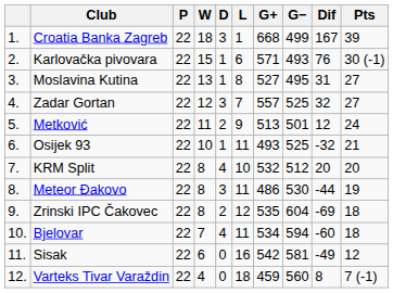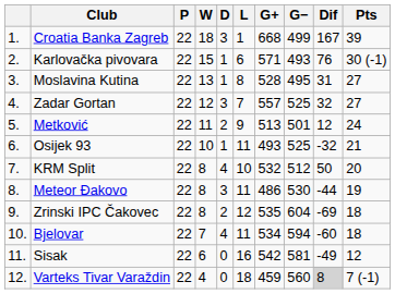 <table class="wikitable sortable">
 <tr>
 <th></th>
 <th>Club</th>
 <th>P</th>
 <th>W</th>
 <th>D</th>
 <th>L</th>
 <th>G+</th>
 <th>G−</th>
 <th>Dif</th>
 <th>Pts</th>
 </tr>
 <tr>
 <td>1.</td>
 <td><a href='#'>Croatia Banka Zagreb</a></td>
 <td>22</td>
 <td>18</td>
 <td>3</td>
 <td>1</td>
 <td>668</td>
 <td>499</td>
 <td>167</td>
 <td>39</td>
 </tr>
 <tr>
 <td>2.</td>
 <td>Karlovačka pivovara</td>
 <td>22</td>
 <td>15</td>
 <td>1</td>
 <td>6</td>
 <td>571</td>
 <td>493</td>
 <td>76</td>
 <td>30 (-1)</td>
 </tr>
 <tr>
 <td>3.</td>
 <td>Moslavina Kutina</td>
 <td>22</td>
 <td>13</td>
 <td>1</td>
 <td>8</td>
-<td>527</td>
+<td>528</td>
 <td>495</td>
 <td>31</td>
 <td>27</td>
 </tr>
 <tr>
 <td>4.</td>
 <td>Zadar Gortan</td>
 <td>22</td>
 <td>12</td>
 <td>3</td>
 <td>7</td>
 <td>557</td>
 <td>525</td>
 <td>32</td>
 <td>27</td>
 </tr>
 <tr>
 <td>5.</td>
 <td><a href='#'>Metković</a></td>
 <td>22</td>
 <td>11</td>
 <td>2</td>
 <td>9</td>
 <td>513</td>
 <td>501</td>
 <td>12</td>
 <td>24</td>
 </tr>
 <tr>
 <td>6.</td>
 <td>Osijek 93</td>
 <td>22</td>
 <td>10</td>
 <td>1</td>
 <td>11</td>
 <td>493</td>
 <td>525</td>
 <td>-32</td>
 <td>21</td>
 </tr>
 <tr>
 <td>7.</td>
 <td>KRM Split</td>
 <td>22</td>
 <td>8</td>
 <td>4</td>
 <td>10</td>
 <td>532</td>
 <td>512</td>
-<td>20</td>
+<td>50</td>
 <td>20</td>
 </tr>
 <tr>
 <td>8.</td>
 <td><a href='#'>Meteor Đakovo</a></td>
 <td>22</td>
 <td>8</td>
 <td>3</td>
 <td>11</td>
 <td>486</td>
 <td>530</td>
 <td>-44</td>
 <td>19</td>
 </tr>
 <tr>
 <td>9.</td>
 <td>Zrinski IPC Čakovec</td>
 <td>22</td>
 <td>8</td>
 <td>2</td>
 <td>12</td>
 <td>535</td>
 <td>604</td>
 <td>-69</td>
 <td>18</td>
 </tr>
 <tr>
 <td>10.</td>
 <td><a href='#'>Bjelovar</a></td>
 <td>22</td>
 <td>7</td>
 <td>4</td>
 <td>11</td>
 <td>534</td>
 <td>594</td>
 <td>-60</td>
 <td>18</td>
 </tr>
 <tr>
 <td>11.</td>
 <td>Sisak</td>
 <td>22</td>
 <td>6</td>
 <td>0</td>
 <td>16</td>
 <td>542</td>
 <td>581</td>
 <td>-49</td>
 <td>12</td>
 </tr>
 <tr>
 <td>12.</td>
 <td><a href='#'>Varteks Tivar Varaždin</a></td>
 <td>22</td>
 <td>4</td>
 <td>0</td>
 <td>18</td>
 <td>459</td>
 <td>560</td>
-<td>8</td>
+<td style="background: lightgrey;">8</td>
 <td>7 (-1)</td>
 </tr>
 </table>
